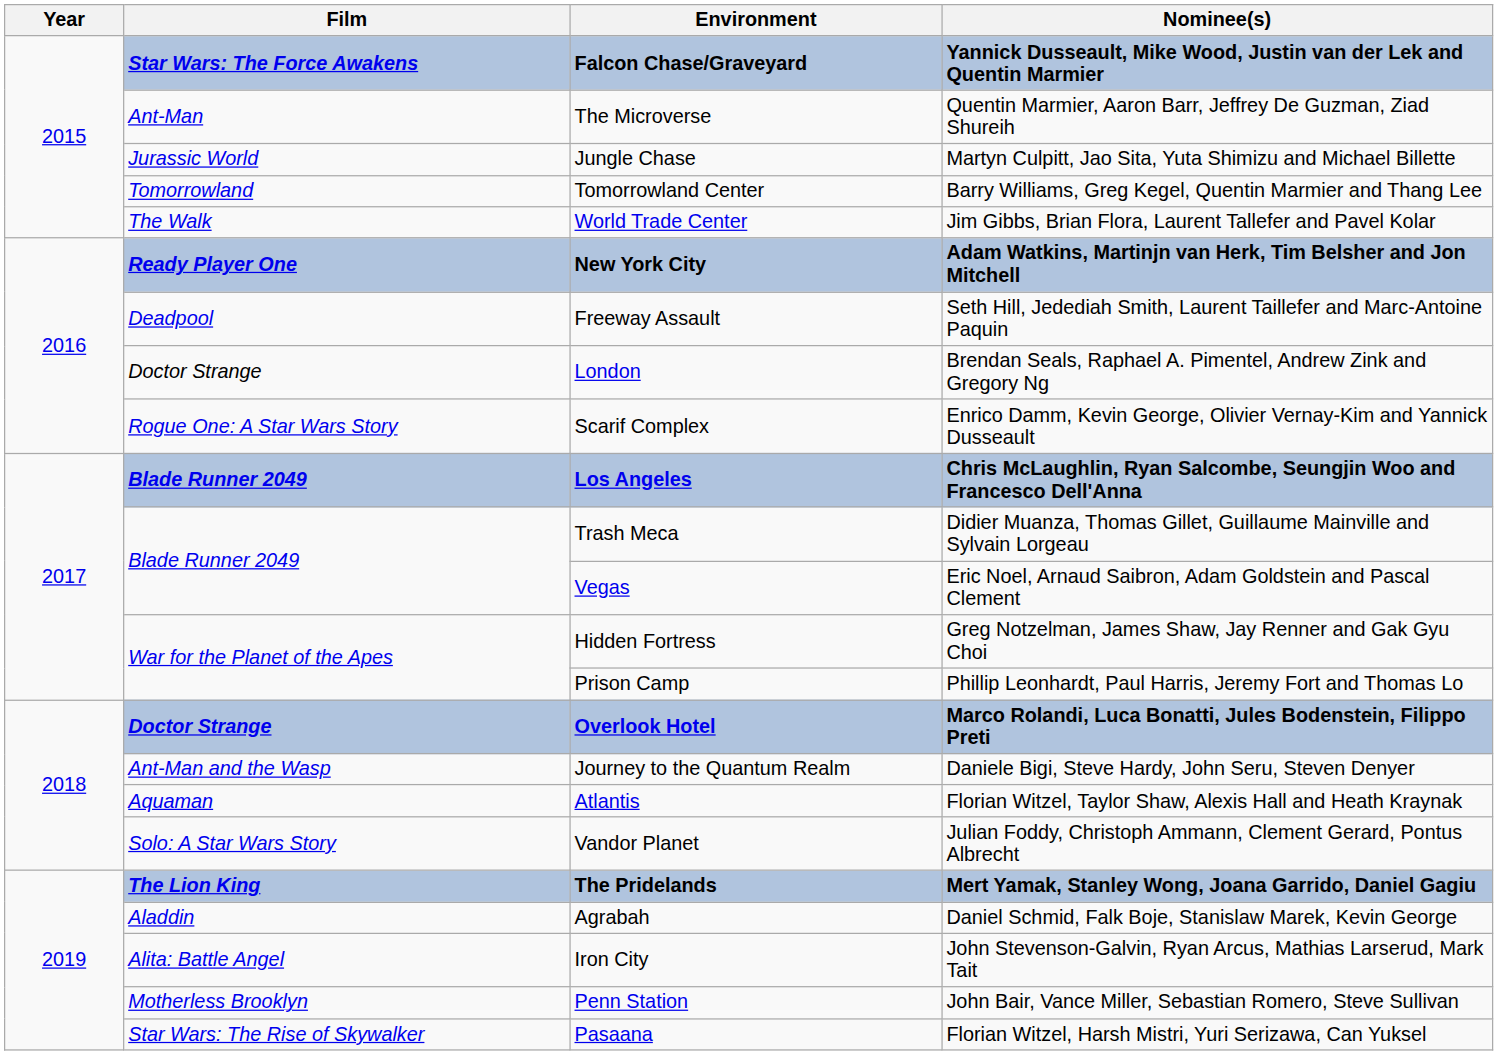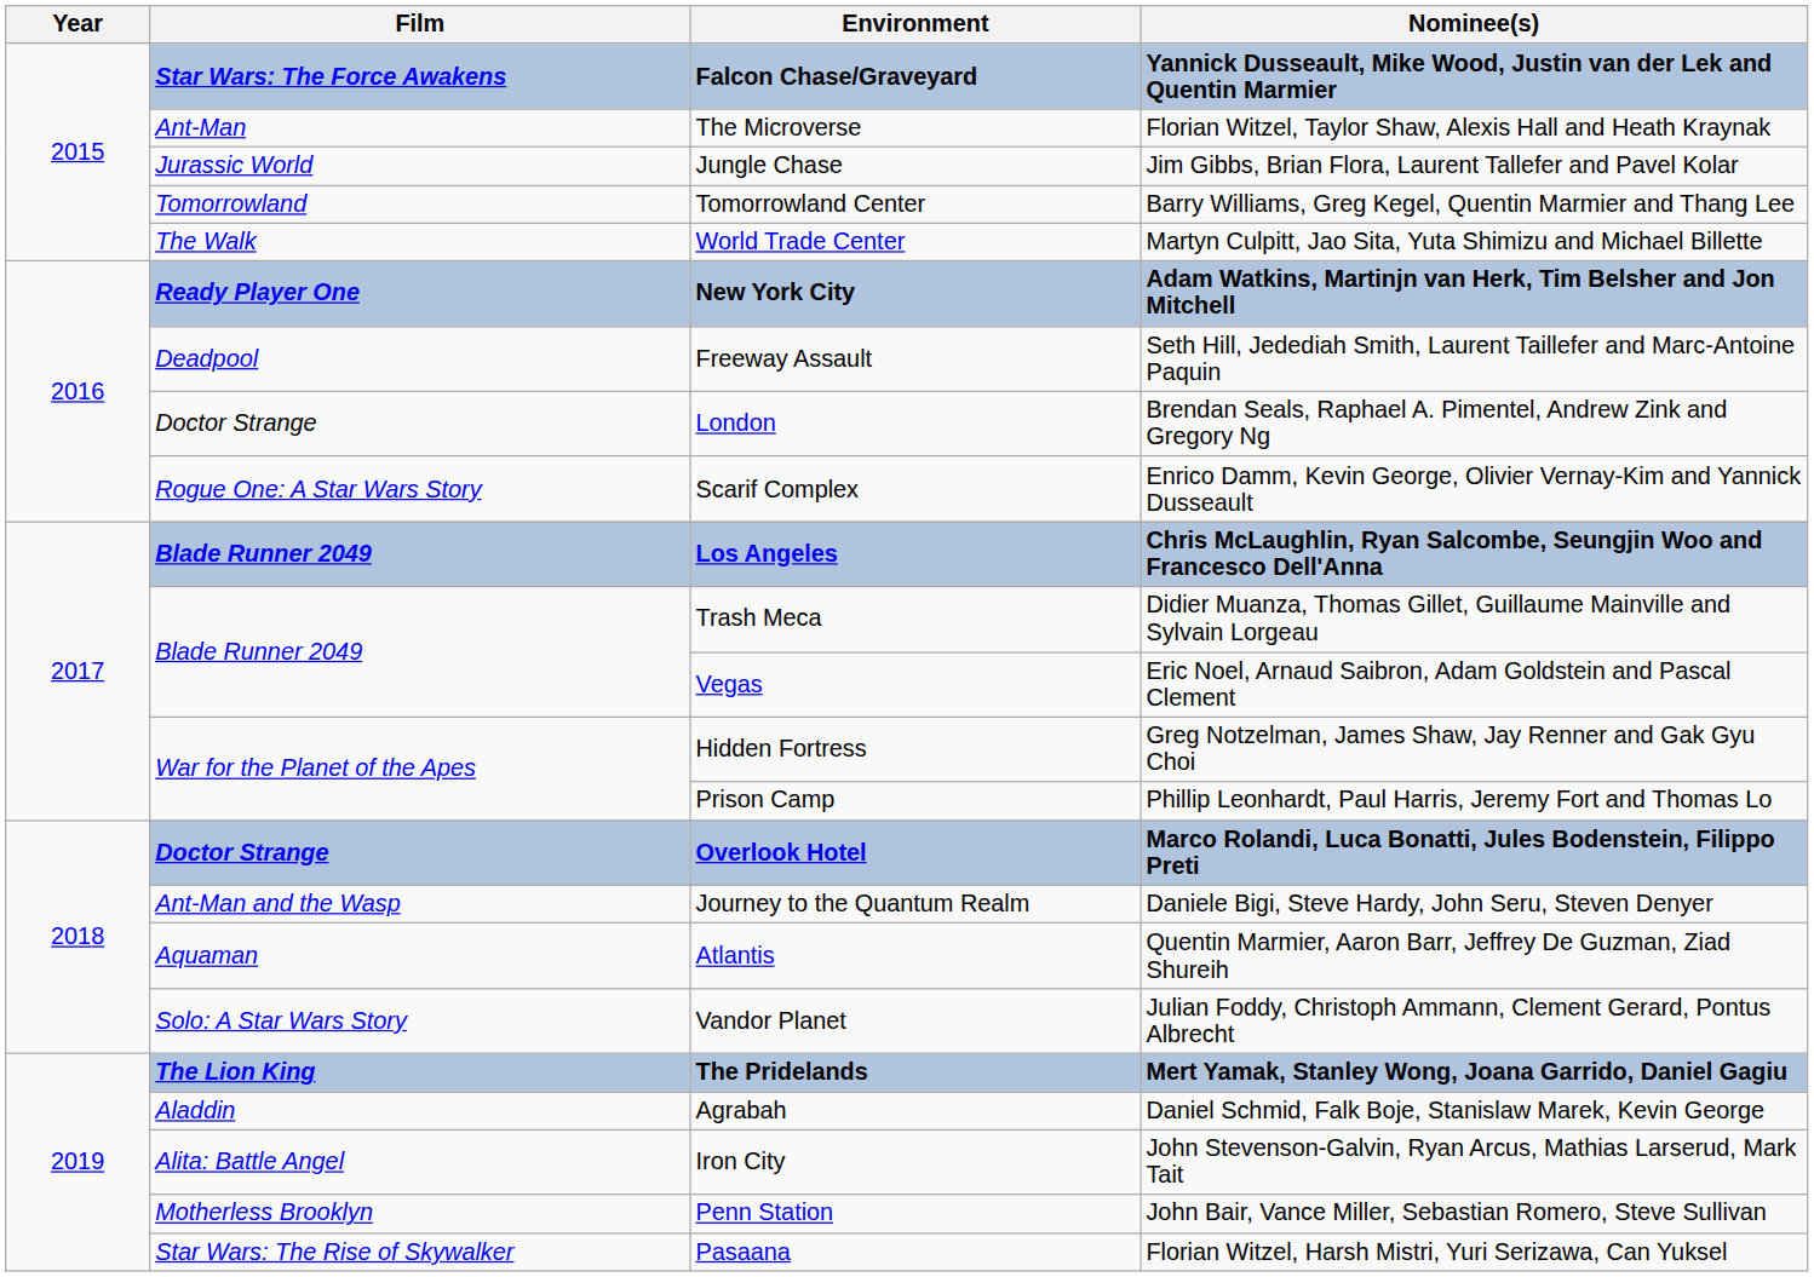 <table class="wikitable" width="95%" cellpadding="5">
 <tr>
 <th width="8%">Year</th>
 <th width="30%">Film</th>
 <th width="25%">Environment</th>
 <th width="40%">Nominee(s)</th>
 </tr>
 <tr>
 <td rowspan="5" style="text-align:center;"><a href='#'>2015</a><br></td>
 <td style="background:#B0C4DE;"><strong><em><a href='#'>Star Wars: The Force Awakens</a></em></strong></td>
 <td style="background:#B0C4DE;"><strong>Falcon Chase/Graveyard</strong></td>
 <td style="background:#B0C4DE;"><strong>Yannick Dusseault, Mike Wood, Justin van der Lek and Quentin Marmier</strong></td>
 </tr>
 <tr>
 <td><em><a href='#'>Ant-Man</a></em></td>
 <td>The Microverse</td>
-<td>Quentin Marmier, Aaron Barr, Jeffrey De Guzman, Ziad Shureih</td>
+<td>Florian Witzel, Taylor Shaw, Alexis Hall and Heath Kraynak</td>
 </tr>
 <tr>
 <td><em><a href='#'>Jurassic World</a></em></td>
 <td>Jungle Chase</td>
-<td>Martyn Culpitt, Jao Sita, Yuta Shimizu and Michael Billette</td>
+<td>Jim Gibbs, Brian Flora, Laurent Tallefer and Pavel Kolar</td>
 </tr>
 <tr>
 <td><em><a href='#'>Tomorrowland</a></em></td>
 <td>Tomorrowland Center</td>
 <td>Barry Williams, Greg Kegel, Quentin Marmier and Thang Lee</td>
 </tr>
 <tr>
 <td><em><a href='#'>The Walk</a></em></td>
 <td><a href='#'>World Trade Center</a></td>
-<td>Jim Gibbs, Brian Flora, Laurent Tallefer and Pavel Kolar</td>
+<td>Martyn Culpitt, Jao Sita, Yuta Shimizu and Michael Billette</td>
 </tr>
 <tr>
 <td rowspan="4" style="text-align:center;"><a href='#'>2016</a><br></td>
 <td style="background:#B0C4DE;"><strong><em><a href='#'>Ready Player One</a></em></strong></td>
 <td style="background:#B0C4DE;"><strong>New York City</strong></td>
 <td style="background:#B0C4DE;"><strong>Adam Watkins, Martinjn van Herk, Tim Belsher and Jon Mitchell</strong></td>
 </tr>
 <tr>
 <td><em><a href='#'>Deadpool</a></em></td>
 <td>Freeway Assault</td>
 <td>Seth Hill, Jedediah Smith, Laurent Taillefer and Marc-Antoine Paquin</td>
 </tr>
 <tr>
 <td><em>Doctor Strange</em></td>
 <td><a href='#'>London</a></td>
 <td>Brendan Seals, Raphael A. Pimentel, Andrew Zink and Gregory Ng</td>
 </tr>
 <tr>
 <td><em><a href='#'>Rogue One: A Star Wars Story</a></em></td>
 <td>Scarif Complex</td>
 <td>Enrico Damm, Kevin George, Olivier Vernay-Kim and Yannick Dusseault</td>
 </tr>
 <tr>
 <td rowspan="5" style="text-align:center;"><a href='#'>2017</a><br></td>
 <td style="background:#B0C4DE;"><strong><em><a href='#'>Blade Runner 2049</a></em></strong></td>
 <td style="background:#B0C4DE;"><strong><a href='#'>Los Angeles</a></strong></td>
 <td style="background:#B0C4DE;"><strong>Chris McLaughlin, Ryan Salcombe, Seungjin Woo and Francesco Dell'Anna</strong></td>
 </tr>
 <tr>
 <td rowspan="2"><em><a href='#'>Blade Runner 2049</a></em></td>
 <td>Trash Meca</td>
 <td>Didier Muanza, Thomas Gillet, Guillaume Mainville and Sylvain Lorgeau</td>
 </tr>
 <tr>
 <td><a href='#'>Vegas</a></td>
 <td>Eric Noel, Arnaud Saibron, Adam Goldstein and Pascal Clement</td>
 </tr>
 <tr>
 <td rowspan="2"><em><a href='#'>War for the Planet of the Apes</a></em></td>
 <td>Hidden Fortress</td>
 <td>Greg Notzelman, James Shaw, Jay Renner and Gak Gyu Choi</td>
 </tr>
 <tr>
 <td>Prison Camp</td>
 <td>Phillip Leonhardt, Paul Harris, Jeremy Fort and Thomas Lo</td>
 </tr>
 <tr>
 <td rowspan="4" style="text-align:center;"><a href='#'>2018</a><br></td>
 <td style="background:#B0C4DE;"><strong><em><a href='#'>Doctor Strange</a></em></strong></td>
 <td style="background:#B0C4DE;"><strong><a href='#'>Overlook Hotel</a></strong></td>
 <td style="background:#B0C4DE;"><strong>Marco Rolandi, Luca Bonatti, Jules Bodenstein, Filippo Preti</strong></td>
 </tr>
 <tr>
 <td><em><a href='#'>Ant-Man and the Wasp</a></em></td>
 <td>Journey to the Quantum Realm</td>
 <td>Daniele Bigi, Steve Hardy, John Seru, Steven Denyer</td>
 </tr>
 <tr>
 <td><em><a href='#'>Aquaman</a></em></td>
 <td><a href='#'>Atlantis</a></td>
-<td>Florian Witzel, Taylor Shaw, Alexis Hall and Heath Kraynak</td>
+<td>Quentin Marmier, Aaron Barr, Jeffrey De Guzman, Ziad Shureih</td>
 </tr>
 <tr>
 <td><em><a href='#'>Solo: A Star Wars Story</a></em></td>
 <td>Vandor Planet</td>
 <td>Julian Foddy, Christoph Ammann, Clement Gerard, Pontus Albrecht</td>
 </tr>
 <tr>
 <td rowspan="5" style="text-align:center;"><a href='#'>2019</a><br></td>
 <td style="background:#B0C4DE;"><strong><em><a href='#'>The Lion King</a></em></strong></td>
 <td style="background:#B0C4DE;"><strong>The Pridelands</strong></td>
 <td style="background:#B0C4DE;"><strong>Mert Yamak, Stanley Wong, Joana Garrido, Daniel Gagiu</strong></td>
 </tr>
 <tr>
 <td><em><a href='#'>Aladdin</a></em></td>
 <td>Agrabah</td>
 <td>Daniel Schmid, Falk Boje, Stanislaw Marek, Kevin George</td>
 </tr>
 <tr>
 <td><em><a href='#'>Alita: Battle Angel</a></em></td>
 <td>Iron City</td>
 <td>John Stevenson-Galvin, Ryan Arcus, Mathias Larserud, Mark Tait</td>
 </tr>
 <tr>
 <td><em><a href='#'>Motherless Brooklyn</a></em></td>
 <td><a href='#'>Penn Station</a></td>
 <td>John Bair, Vance Miller, Sebastian Romero, Steve Sullivan</td>
 </tr>
 <tr>
 <td><em><a href='#'>Star Wars: The Rise of Skywalker</a></em></td>
 <td><a href='#'>Pasaana</a></td>
 <td>Florian Witzel, Harsh Mistri, Yuri Serizawa, Can Yuksel</td>
 </tr>
 </table>
